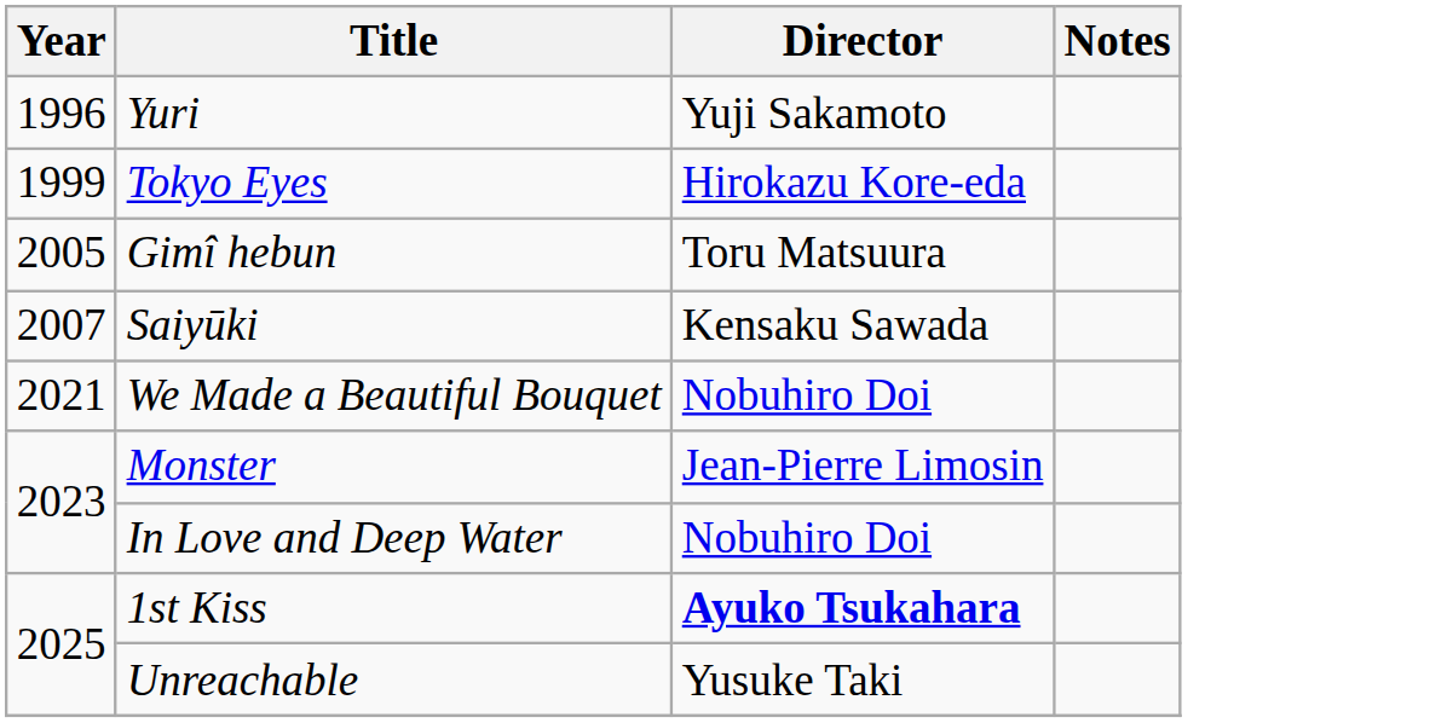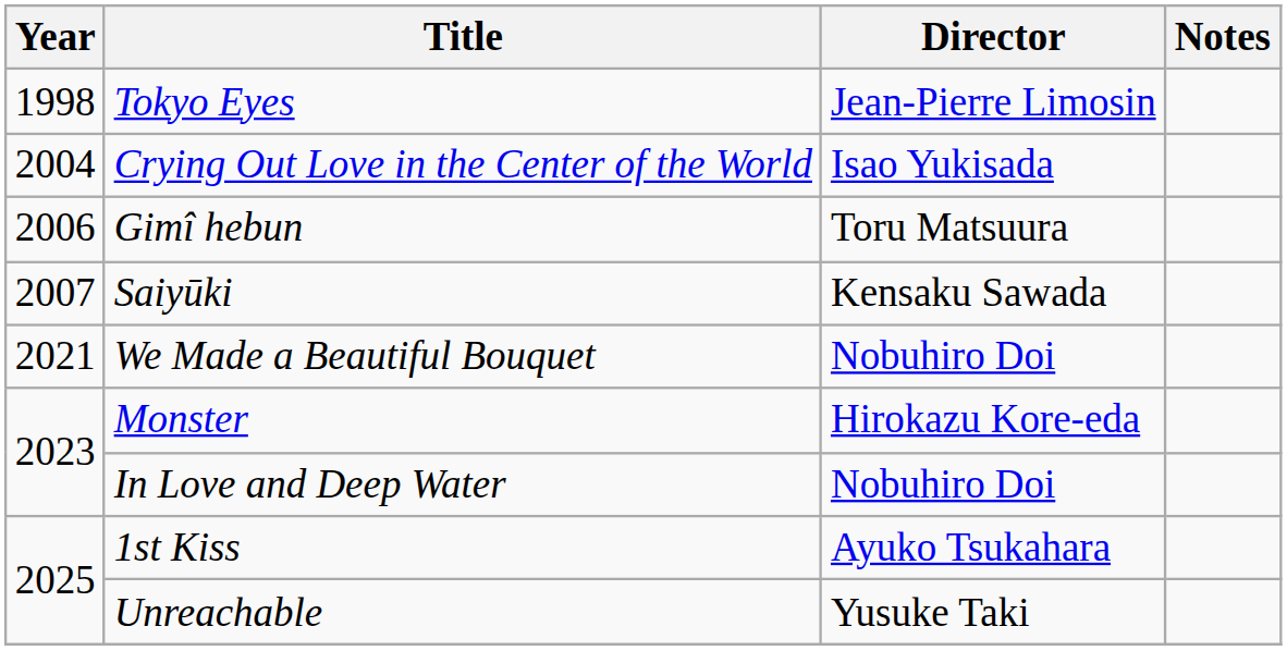 <table class="wikitable">
 <tr>
 <th>Year</th>
 <th>Title</th>
 <th>Director</th>
 <th>Notes</th>
 </tr>
 <tr>
-<td>1996</td>
-<td><em>Yuri</em></td>
-<td>Yuji Sakamoto</td>
+<td>1998</td>
+<td><em><a href='#'>Tokyo Eyes</a></em></td>
+<td><a href='#'>Jean-Pierre Limosin</a></td>
 <td></td>
 </tr>
 <tr>
-<td>1999</td>
-<td><em><a href='#'>Tokyo Eyes</a></em></td>
-<td><a href='#'>Hirokazu Kore-eda</a></td>
+<td>2004</td>
+<td><em><a href='#'>Crying Out Love in the Center of the World</a></em></td>
+<td><a href='#'>Isao Yukisada</a></td>
 <td></td>
 </tr>
 <tr>
-<td>2005</td>
+<td>2006</td>
 <td><em>Gimî hebun</em></td>
 <td>Toru Matsuura</td>
 <td></td>
 </tr>
 <tr>
 <td>2007</td>
 <td><em>Saiyūki</em></td>
 <td>Kensaku Sawada</td>
 <td></td>
 </tr>
 <tr>
 <td>2021</td>
 <td><em>We Made a Beautiful Bouquet</em></td>
 <td><a href='#'>Nobuhiro Doi</a></td>
 <td></td>
 </tr>
 <tr>
 <td rowspan="2">2023</td>
 <td><em><a href='#'>Monster</a></em></td>
-<td><a href='#'>Jean-Pierre Limosin</a></td>
+<td><a href='#'>Hirokazu Kore-eda</a></td>
 <td></td>
 </tr>
 <tr>
 <td><em>In Love and Deep Water</em></td>
 <td><a href='#'>Nobuhiro Doi</a></td>
 <td></td>
 </tr>
 <tr>
 <td rowspan="2">2025</td>
 <td><em>1st Kiss</em></td>
-<td><strong><a href='#'>Ayuko Tsukahara</a></strong></td>
+<td><a href='#'>Ayuko Tsukahara</a></td>
 <td></td>
 </tr>
 <tr>
 <td><em>Unreachable</em></td>
 <td>Yusuke Taki</td>
 <td></td>
 </tr>
 <tr>
 </tr>
 </table>
